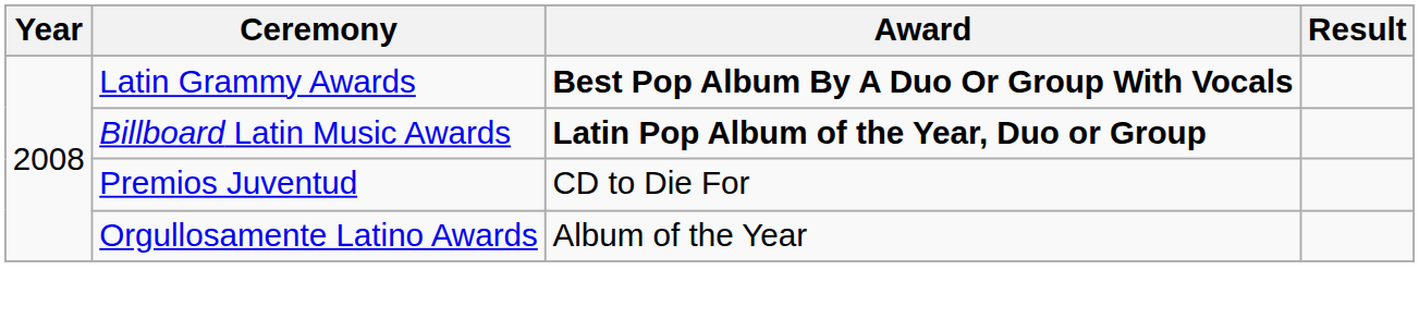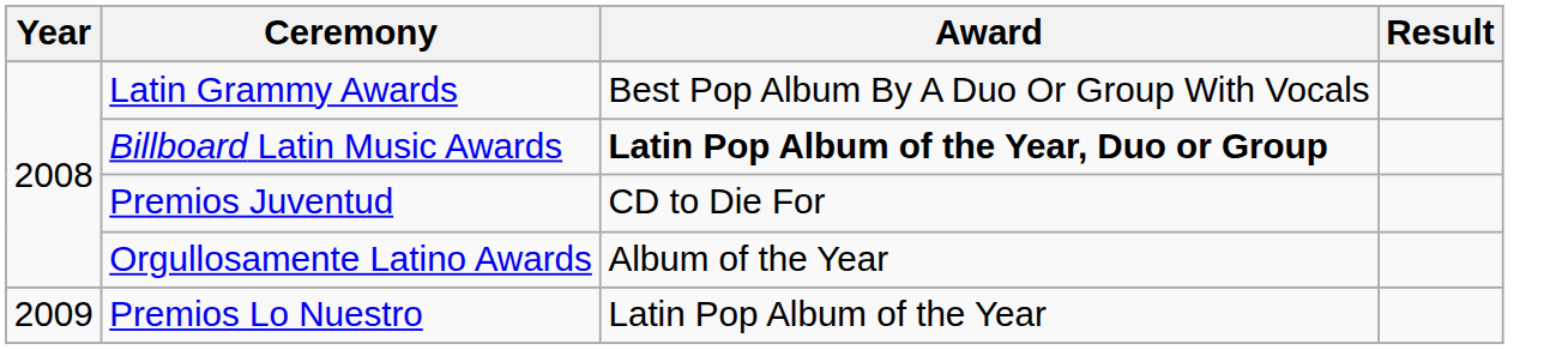 <table class="wikitable">
 <tr>
 <th align="left">Year</th>
 <th align="left">Ceremony</th>
 <th align="left">Award</th>
 <th align="left">Result</th>
 </tr>
 <tr>
 <td rowspan="4">2008</td>
 <td align="left"><a href='#'>Latin Grammy Awards</a></td>
-<td align="left"><strong>Best Pop Album By A Duo Or Group With Vocals</strong></td>
+<td align="left">Best Pop Album By A Duo Or Group With Vocals</td>
 <td></td>
 </tr>
 <tr>
 <td align="left"><a href='#'><em>Billboard</em> Latin Music Awards</a></td>
 <td align="left"><strong>Latin Pop Album of the Year, Duo or Group</strong></td>
 <td></td>
 </tr>
 <tr>
 <td><a href='#'>Premios Juventud</a></td>
 <td align="left">CD to Die For</td>
 <td></td>
 </tr>
 <tr>
 <td><a href='#'>Orgullosamente Latino Awards</a></td>
 <td align="left">Album of the Year</td>
 <td></td>
 </tr>
+<tr>
+<td align="left">2009</td>
+<td align="left"><a href='#'>Premios Lo Nuestro</a></td>
+<td align="left">Latin Pop Album of the Year</td>
+<td></td>
+</tr>
 </table>
